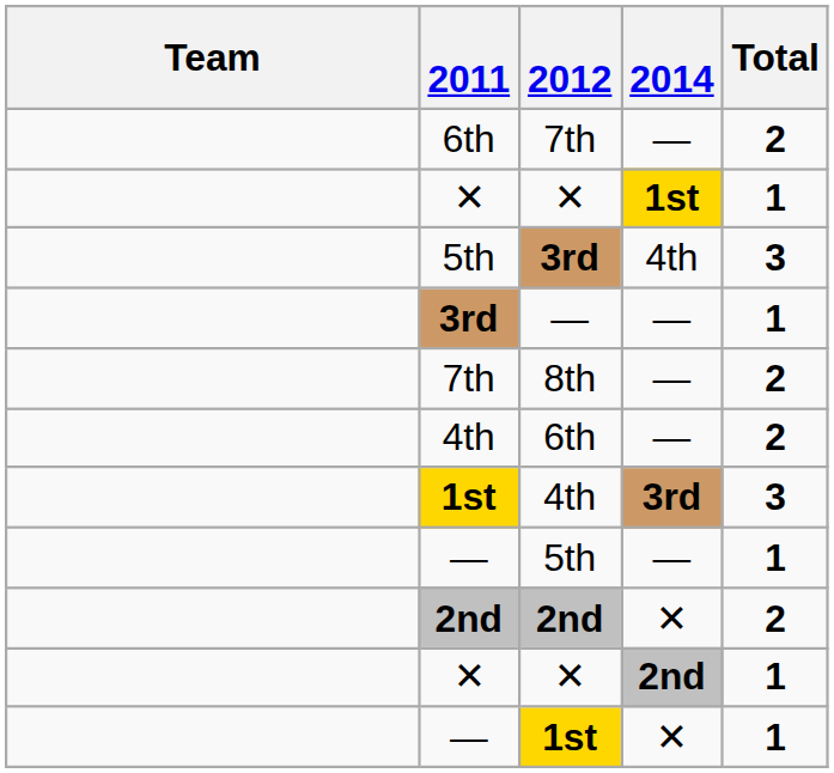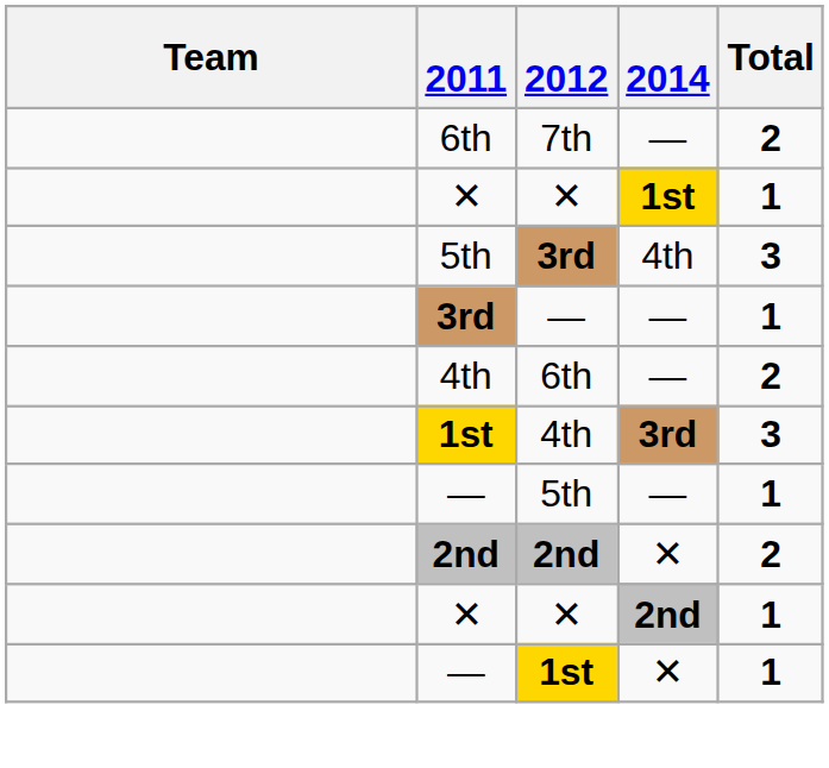 <table class="wikitable" style="text-align:center; font-size:90%">
 <tr>
 <th width=150>Team</th>
 <th><br><a href='#'>2011</a></th>
 <th><br><a href='#'>2012</a></th>
 <th><br><a href='#'>2014</a></th>
 <th>Total</th>
 </tr>
 <tr>
 <td align=left></td>
 <td>6th</td>
 <td>7th</td>
 <td>—</td>
 <td><strong>2</strong></td>
 </tr>
 <tr>
 <td align="left"></td>
 <td>✕</td>
 <td>✕</td>
 <td bgcolor="Gold"><strong>1st</strong></td>
 <td><strong>1</strong></td>
 </tr>
 <tr>
 <td align=left></td>
 <td>5th</td>
 <td bgcolor=#cc9966><strong>3rd</strong></td>
 <td>4th</td>
 <td><strong>3</strong></td>
 </tr>
 <tr>
 <td align=left></td>
 <td bgcolor=#cc9966><strong>3rd</strong></td>
 <td>—</td>
 <td>—</td>
 <td><strong>1</strong></td>
-</tr>
-<tr>
-<td align=left></td>
-<td>7th</td>
-<td>8th</td>
-<td>—</td>
-<td><strong>2</strong></td>
 </tr>
 <tr>
 <td align=left></td>
 <td>4th</td>
 <td>6th</td>
 <td>—</td>
 <td><strong>2</strong></td>
 </tr>
 <tr>
 <td align=left></td>
 <td bgcolor=Gold><strong>1st</strong></td>
 <td>4th</td>
 <td bgcolor=#cc9966><strong>3rd</strong></td>
 <td><strong>3</strong></td>
 </tr>
 <tr>
 <td align=left></td>
 <td>—</td>
 <td>5th</td>
 <td>—</td>
 <td><strong>1</strong></td>
 </tr>
 <tr>
 <td align=left></td>
 <td bgcolor=Silver><strong>2nd</strong></td>
 <td bgcolor=Silver><strong>2nd</strong></td>
 <td>✕</td>
 <td><strong>2</strong></td>
 </tr>
 <tr>
 <td align=left></td>
 <td>✕</td>
 <td>✕</td>
 <td bgcolor=Silver><strong>2nd</strong></td>
 <td><strong>1</strong></td>
 </tr>
 <tr>
 <td align=left></td>
 <td>—</td>
 <td bgcolor=Gold><strong>1st</strong></td>
 <td>✕</td>
 <td><strong>1</strong></td>
 </tr>
 </table>
